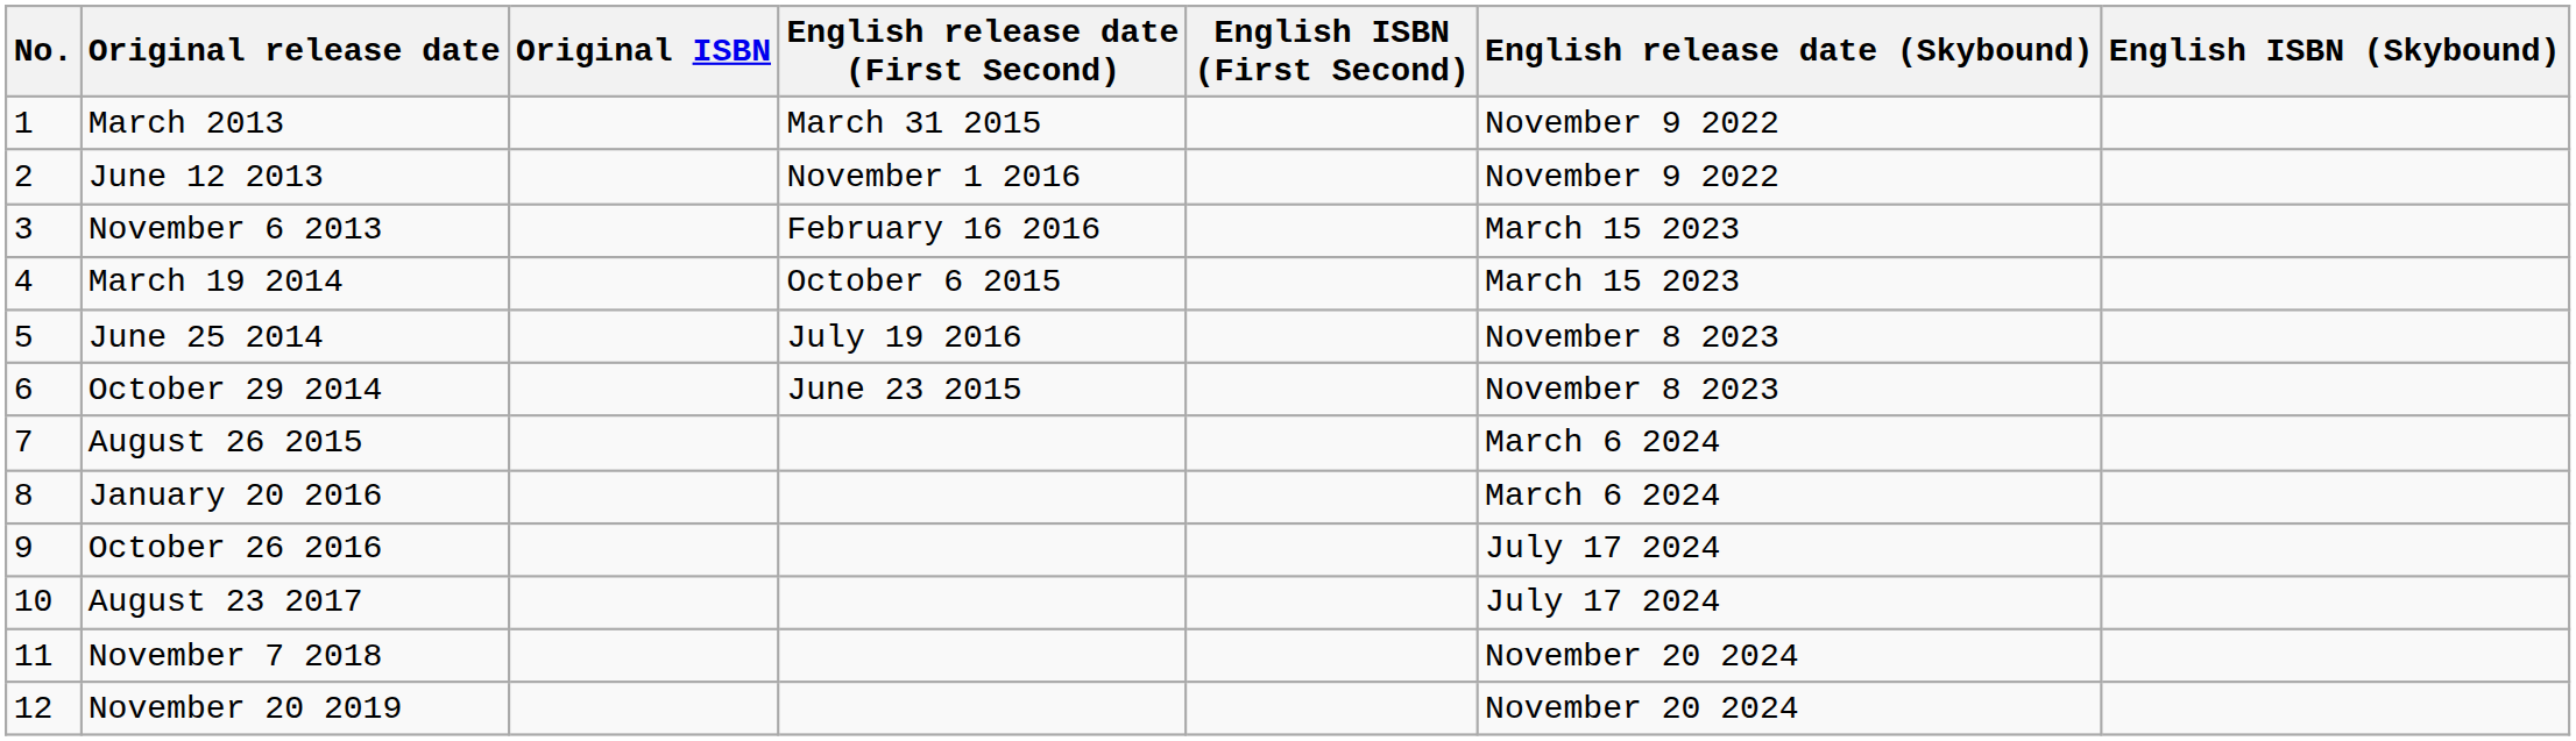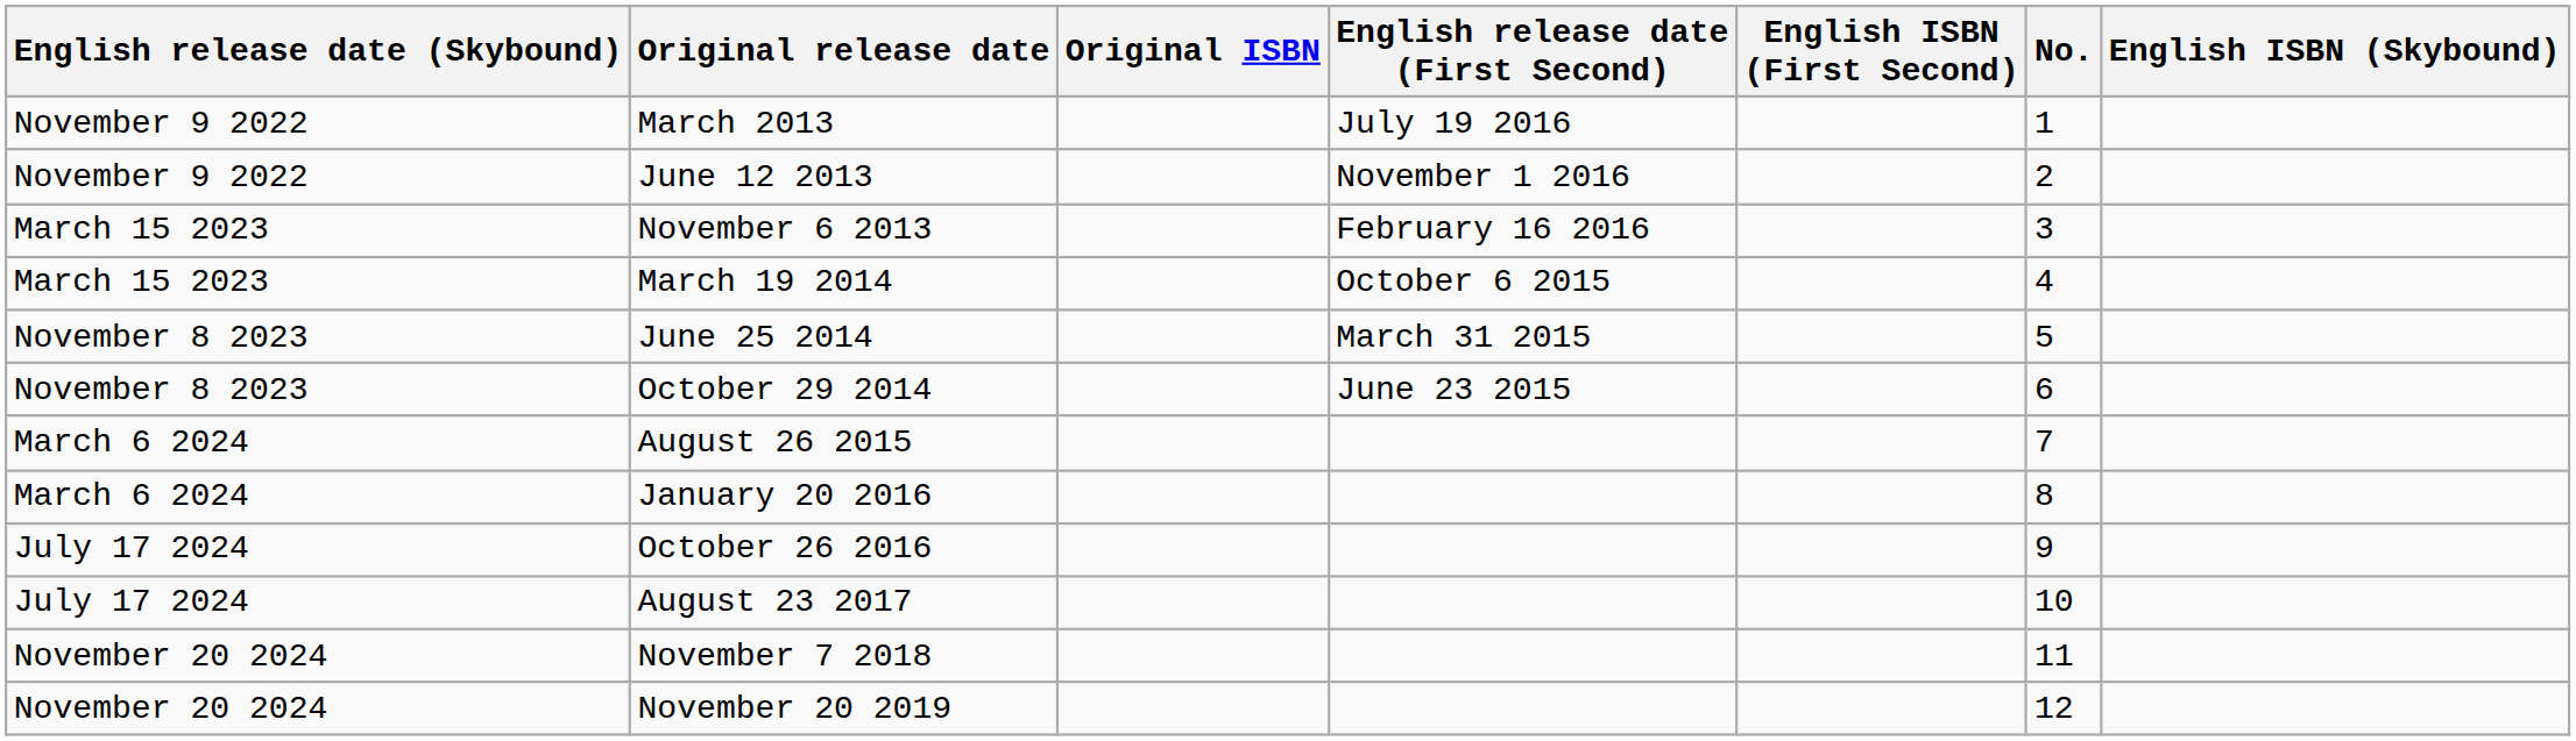 <table class="wikitable">
 <tr>
-<th>No.</th>
+<th>English release date (Skybound)</th>
 <th>Original release date</th>
 <th>Original <a href='#'>ISBN</a></th>
 <th>English release date<br>(First Second)</th>
 <th>English ISBN<br>(First Second)</th>
-<th>English release date (Skybound)</th>
+<th>No.</th>
 <th>English ISBN (Skybound)</th>
 </tr>
 <tr>
-<td>1</td>
+<td>November 9 2022</td>
 <td>March 2013</td>
 <td></td>
-<td>March 31 2015</td>
+<td>July 19 2016</td>
 <td></td>
-<td>November 9 2022</td>
+<td>1</td>
 <td></td>
 </tr>
 <tr>
-<td>2</td>
+<td>November 9 2022</td>
 <td>June 12 2013</td>
 <td></td>
 <td>November 1 2016</td>
 <td></td>
-<td>November 9 2022</td>
+<td>2</td>
 <td></td>
 </tr>
 <tr>
-<td>3</td>
+<td>March 15 2023</td>
 <td>November 6 2013</td>
 <td></td>
 <td>February 16 2016</td>
 <td></td>
-<td>March 15 2023</td>
+<td>3</td>
 <td></td>
 </tr>
 <tr>
-<td>4</td>
+<td>March 15 2023</td>
 <td>March 19 2014</td>
 <td></td>
 <td>October 6 2015</td>
 <td></td>
-<td>March 15 2023</td>
+<td>4</td>
 <td></td>
 </tr>
 <tr>
-<td>5</td>
+<td>November 8 2023</td>
 <td>June 25 2014</td>
 <td></td>
-<td>July 19 2016</td>
+<td>March 31 2015</td>
 <td></td>
-<td>November 8 2023</td>
+<td>5</td>
 <td></td>
 </tr>
 <tr>
-<td>6</td>
+<td>November 8 2023</td>
 <td>October 29 2014</td>
 <td></td>
 <td>June 23 2015</td>
 <td></td>
-<td>November 8 2023</td>
+<td>6</td>
 <td></td>
 </tr>
 <tr>
-<td>7</td>
+<td>March 6 2024</td>
 <td>August 26 2015</td>
 <td></td>
 <td></td>
 <td></td>
-<td>March 6 2024</td>
+<td>7</td>
 <td></td>
 </tr>
 <tr>
-<td>8</td>
+<td>March 6 2024</td>
 <td>January 20 2016</td>
 <td></td>
 <td></td>
 <td></td>
-<td>March 6 2024</td>
+<td>8</td>
 <td></td>
 </tr>
 <tr>
-<td>9</td>
+<td>July 17 2024</td>
 <td>October 26 2016</td>
 <td></td>
 <td></td>
 <td></td>
-<td>July 17 2024</td>
+<td>9</td>
 <td></td>
 </tr>
 <tr>
-<td>10</td>
+<td>July 17 2024</td>
 <td>August 23 2017</td>
 <td></td>
 <td></td>
 <td></td>
-<td>July 17 2024</td>
+<td>10</td>
 <td></td>
 </tr>
 <tr>
-<td>11</td>
+<td>November 20 2024</td>
 <td>November 7 2018</td>
 <td></td>
 <td></td>
 <td></td>
-<td>November 20 2024</td>
+<td>11</td>
 <td></td>
 </tr>
 <tr>
-<td>12</td>
+<td>November 20 2024</td>
 <td>November 20 2019</td>
 <td></td>
 <td></td>
 <td></td>
-<td>November 20 2024</td>
+<td>12</td>
 <td></td>
 </tr>
 </table>
